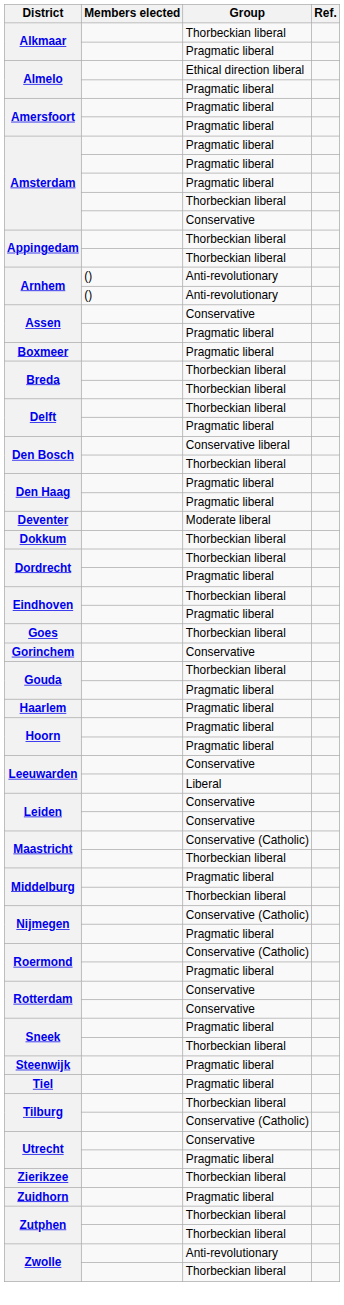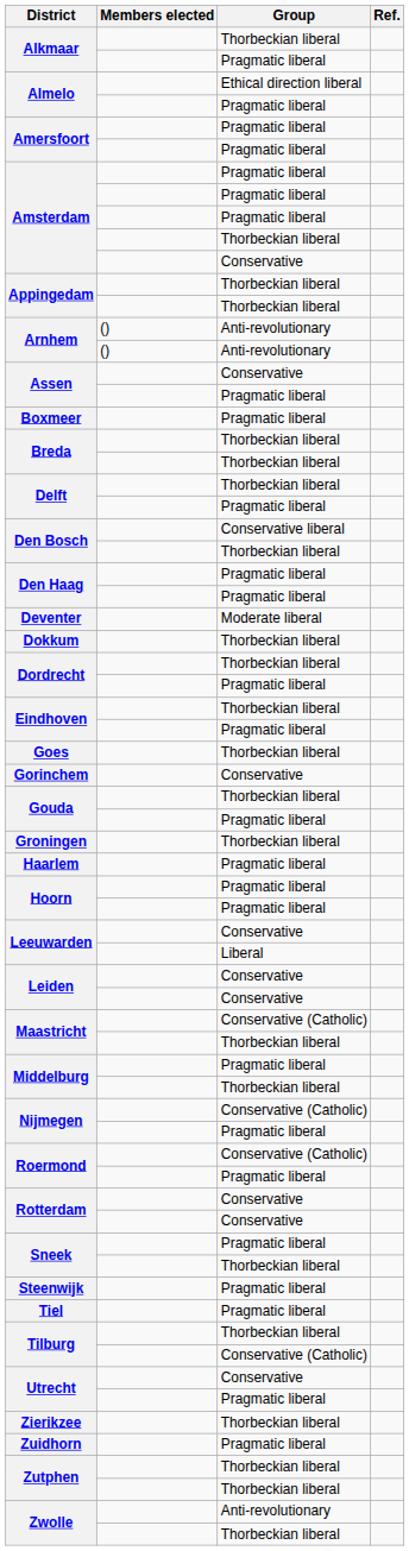 <table class="wikitable sortable">
 <tr>
 <th>District</th>
 <th>Members elected</th>
 <th>Group</th>
 <th class="unsortable">Ref.</th>
 </tr>
 <tr>
 <th rowspan=2><a href='#'>Alkmaar</a></th>
 <td></td>
 <td>Thorbeckian liberal</td>
 <td></td>
 </tr>
 <tr>
 <td></td>
 <td>Pragmatic liberal</td>
 <td></td>
 </tr>
 <tr>
 <th rowspan=2><a href='#'>Almelo</a></th>
 <td></td>
 <td>Ethical direction liberal</td>
 <td></td>
 </tr>
 <tr>
 <td></td>
 <td>Pragmatic liberal</td>
 <td></td>
 </tr>
 <tr>
 <th rowspan=2><a href='#'>Amersfoort</a></th>
 <td></td>
 <td>Pragmatic liberal</td>
 <td></td>
 </tr>
 <tr>
 <td></td>
 <td>Pragmatic liberal</td>
 <td></td>
 </tr>
 <tr>
 <th rowspan=5><a href='#'>Amsterdam</a></th>
 <td></td>
 <td>Pragmatic liberal</td>
 <td></td>
 </tr>
 <tr>
 <td></td>
 <td>Pragmatic liberal</td>
 <td></td>
 </tr>
 <tr>
 <td></td>
 <td>Pragmatic liberal</td>
 <td></td>
 </tr>
 <tr>
 <td></td>
 <td>Thorbeckian liberal</td>
 <td></td>
 </tr>
 <tr>
 <td></td>
 <td>Conservative</td>
 <td></td>
 </tr>
 <tr>
 <th rowspan=2><a href='#'>Appingedam</a></th>
 <td></td>
 <td>Thorbeckian liberal</td>
 <td></td>
 </tr>
 <tr>
 <td></td>
 <td>Thorbeckian liberal</td>
 <td></td>
 </tr>
 <tr>
 <th rowspan=2><a href='#'>Arnhem</a></th>
 <td> ()</td>
 <td>Anti-revolutionary</td>
 <td></td>
 </tr>
 <tr>
 <td> ()</td>
 <td>Anti-revolutionary</td>
 <td></td>
 </tr>
 <tr>
 <th rowspan=2><a href='#'>Assen</a></th>
 <td></td>
 <td>Conservative</td>
 <td></td>
 </tr>
 <tr>
 <td></td>
 <td>Pragmatic liberal</td>
 <td></td>
 </tr>
 <tr>
 <th><a href='#'>Boxmeer</a></th>
 <td></td>
 <td>Pragmatic liberal</td>
 <td></td>
 </tr>
 <tr>
 <th rowspan=2><a href='#'>Breda</a></th>
 <td></td>
 <td>Thorbeckian liberal</td>
 <td></td>
 </tr>
 <tr>
 <td></td>
 <td>Thorbeckian liberal</td>
 <td></td>
 </tr>
 <tr>
 <th rowspan=2><a href='#'>Delft</a></th>
 <td></td>
 <td>Thorbeckian liberal</td>
 <td></td>
 </tr>
 <tr>
 <td></td>
 <td>Pragmatic liberal</td>
 <td></td>
 </tr>
 <tr>
 <th rowspan=2><a href='#'>Den Bosch</a></th>
 <td></td>
 <td>Conservative liberal</td>
 <td></td>
 </tr>
 <tr>
 <td></td>
 <td>Thorbeckian liberal</td>
 <td></td>
 </tr>
 <tr>
 <th rowspan=2><a href='#'>Den Haag</a></th>
 <td></td>
 <td>Pragmatic liberal</td>
 <td></td>
 </tr>
 <tr>
 <td></td>
 <td>Pragmatic liberal</td>
 <td></td>
 </tr>
 <tr>
 <th><a href='#'>Deventer</a></th>
 <td></td>
 <td>Moderate liberal</td>
 <td></td>
 </tr>
 <tr>
 <th><a href='#'>Dokkum</a></th>
 <td></td>
 <td>Thorbeckian liberal</td>
 <td></td>
 </tr>
 <tr>
 <th rowspan=2><a href='#'>Dordrecht</a></th>
 <td></td>
 <td>Thorbeckian liberal</td>
 <td></td>
 </tr>
 <tr>
 <td></td>
 <td>Pragmatic liberal</td>
 <td></td>
 </tr>
 <tr>
 <th rowspan=2><a href='#'>Eindhoven</a></th>
 <td></td>
 <td>Thorbeckian liberal</td>
 <td></td>
 </tr>
 <tr>
 <td></td>
 <td>Pragmatic liberal</td>
 <td></td>
 </tr>
 <tr>
 <th><a href='#'>Goes</a></th>
 <td></td>
 <td>Thorbeckian liberal</td>
 <td></td>
 </tr>
 <tr>
 <th><a href='#'>Gorinchem</a></th>
 <td></td>
 <td>Conservative</td>
 <td></td>
 </tr>
 <tr>
 <th rowspan=2><a href='#'>Gouda</a></th>
 <td></td>
 <td>Thorbeckian liberal</td>
 <td></td>
 </tr>
 <tr>
 <td></td>
 <td>Pragmatic liberal</td>
 <td></td>
 </tr>
 <tr>
+<th><a href='#'>Groningen</a></th>
+<td></td>
+<td>Thorbeckian liberal</td>
+<td></td>
+</tr>
+<tr>
 <th><a href='#'>Haarlem</a></th>
 <td></td>
 <td>Pragmatic liberal</td>
 <td></td>
 </tr>
 <tr>
 <th rowspan=2><a href='#'>Hoorn</a></th>
 <td></td>
 <td>Pragmatic liberal</td>
 <td></td>
 </tr>
 <tr>
 <td></td>
 <td>Pragmatic liberal</td>
 <td></td>
 </tr>
 <tr>
 <th rowspan=2><a href='#'>Leeuwarden</a></th>
 <td></td>
 <td>Conservative</td>
 <td></td>
 </tr>
 <tr>
 <td></td>
 <td>Liberal</td>
 <td></td>
 </tr>
 <tr>
 <th rowspan=2><a href='#'>Leiden</a></th>
 <td></td>
 <td>Conservative</td>
 <td></td>
 </tr>
 <tr>
 <td></td>
 <td>Conservative</td>
 <td></td>
 </tr>
 <tr>
 <th rowspan=2><a href='#'>Maastricht</a></th>
 <td></td>
 <td>Conservative (Catholic)</td>
 <td></td>
 </tr>
 <tr>
 <td></td>
 <td>Thorbeckian liberal</td>
 <td></td>
 </tr>
 <tr>
 <th rowspan=2><a href='#'>Middelburg</a></th>
 <td></td>
 <td>Pragmatic liberal</td>
 <td></td>
 </tr>
 <tr>
 <td></td>
 <td>Thorbeckian liberal</td>
 <td></td>
 </tr>
 <tr>
 <th rowspan=2><a href='#'>Nijmegen</a></th>
 <td></td>
 <td>Conservative (Catholic)</td>
 <td></td>
 </tr>
 <tr>
 <td></td>
 <td>Pragmatic liberal</td>
 <td></td>
 </tr>
 <tr>
 <th rowspan=2><a href='#'>Roermond</a></th>
 <td></td>
 <td>Conservative (Catholic)</td>
 <td></td>
 </tr>
 <tr>
 <td></td>
 <td>Pragmatic liberal</td>
 <td></td>
 </tr>
 <tr>
 <th rowspan=2><a href='#'>Rotterdam</a></th>
 <td></td>
 <td>Conservative</td>
 <td></td>
 </tr>
 <tr>
 <td></td>
 <td>Conservative</td>
 <td></td>
 </tr>
 <tr>
 <th rowspan=2><a href='#'>Sneek</a></th>
 <td></td>
 <td>Pragmatic liberal</td>
 <td></td>
 </tr>
 <tr>
 <td></td>
 <td>Thorbeckian liberal</td>
 <td></td>
 </tr>
 <tr>
 <th><a href='#'>Steenwijk</a></th>
 <td></td>
 <td>Pragmatic liberal</td>
 <td></td>
 </tr>
 <tr>
 <th><a href='#'>Tiel</a></th>
 <td></td>
 <td>Pragmatic liberal</td>
 <td></td>
 </tr>
 <tr>
 <th rowspan=2><a href='#'>Tilburg</a></th>
 <td></td>
 <td>Thorbeckian liberal</td>
 <td></td>
 </tr>
 <tr>
 <td></td>
 <td>Conservative (Catholic)</td>
 <td></td>
 </tr>
 <tr>
 <th rowspan=2><a href='#'>Utrecht</a></th>
 <td></td>
 <td>Conservative</td>
 <td></td>
 </tr>
 <tr>
 <td></td>
 <td>Pragmatic liberal</td>
 <td></td>
 </tr>
 <tr>
 <th><a href='#'>Zierikzee</a></th>
 <td></td>
 <td>Thorbeckian liberal</td>
 <td></td>
 </tr>
 <tr>
 <th><a href='#'>Zuidhorn</a></th>
 <td></td>
 <td>Pragmatic liberal</td>
 <td></td>
 </tr>
 <tr>
 <th rowspan=2><a href='#'>Zutphen</a></th>
 <td></td>
 <td>Thorbeckian liberal</td>
 <td></td>
 </tr>
 <tr>
 <td></td>
 <td>Thorbeckian liberal</td>
 <td></td>
 </tr>
 <tr>
 <th rowspan=2><a href='#'>Zwolle</a></th>
 <td></td>
 <td>Anti-revolutionary</td>
 <td></td>
 </tr>
 <tr>
 <td></td>
 <td>Thorbeckian liberal</td>
 <td></td>
 </tr>
 </table>
